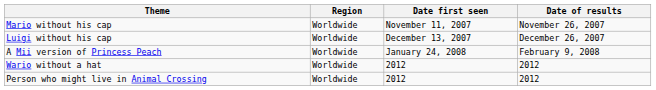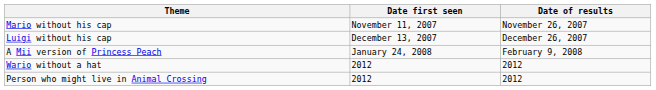 <table class="wikitable sortable" style="width:80%;">
 <tr>
 <th>Theme</th>
-<th>Region</th>
 <th>Date first seen</th>
 <th>Date of results</th>
 </tr>
 <tr>
 <td><a href='#'>Mario</a> without his cap</td>
-<td>Worldwide</td>
 <td>November 11, 2007</td>
 <td>November 26, 2007</td>
 </tr>
 <tr>
 <td><a href='#'>Luigi</a> without his cap</td>
-<td>Worldwide</td>
 <td>December 13, 2007</td>
 <td>December 26, 2007</td>
 </tr>
 <tr>
 <td>A <a href='#'>Mii</a> version of <a href='#'>Princess Peach</a></td>
-<td>Worldwide</td>
 <td>January 24, 2008</td>
 <td>February 9, 2008</td>
 </tr>
 <tr>
 <td><a href='#'>Wario</a> without a hat</td>
-<td>Worldwide</td>
 <td>2012</td>
 <td>2012</td>
 </tr>
 <tr>
 <td>Person who might live in <a href='#'>Animal Crossing</a></td>
-<td>Worldwide</td>
 <td>2012</td>
 <td>2012</td>
 </tr>
 </table>
